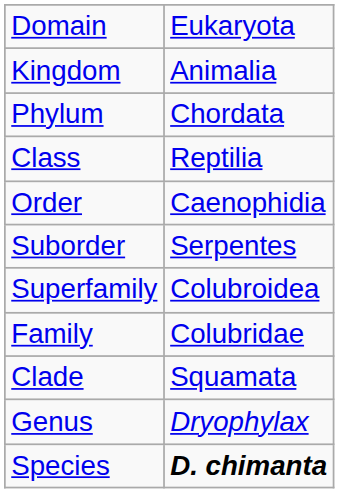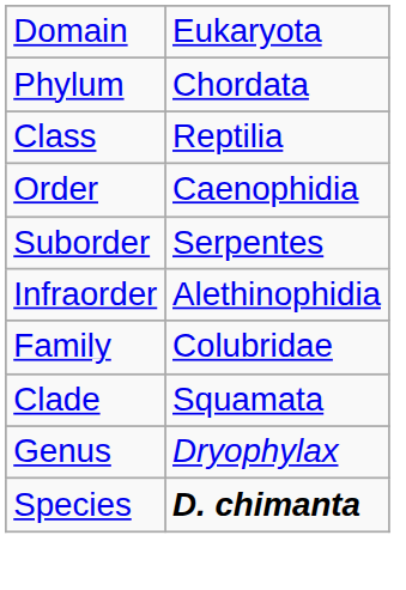 <table class="wikitable mw-collapsible mw-collapsed">
 <tr>
 <td><a href='#'>Domain</a></td>
 <td><a href='#'>Eukaryota</a></td>
-</tr>
-<tr>
-<td><a href='#'>Kingdom</a></td>
-<td><a href='#'>Animalia</a></td>
 </tr>
 <tr>
 <td><a href='#'>Phylum</a></td>
 <td><a href='#'>Chordata</a></td>
 </tr>
 <tr>
 <td><a href='#'>Class</a></td>
 <td><a href='#'>Reptilia</a></td>
 </tr>
 <tr>
 <td><a href='#'>Order</a></td>
 <td><a href='#'>Caenophidia</a></td>
 </tr>
 <tr>
 <td><a href='#'>Suborder</a></td>
 <td><a href='#'>Serpentes</a></td>
 </tr>
 <tr>
-<td><a href='#'>Superfamily</a></td>
-<td><a href='#'>Colubroidea</a></td>
+<td><a href='#'>Infraorder</a></td>
+<td><a href='#'>Alethinophidia</a></td>
 </tr>
 <tr>
 <td><a href='#'>Family</a></td>
 <td><a href='#'>Colubridae</a></td>
 </tr>
 <tr>
 <td><a href='#'>Clade</a></td>
 <td><a href='#'>Squamata</a></td>
 </tr>
 <tr>
 <td><a href='#'>Genus</a></td>
 <td><em><a href='#'>Dryophylax</a></em></td>
 </tr>
 <tr>
 <td><a href='#'>Species</a></td>
 <td><strong><em>D. chimanta</em></strong></td>
 </tr>
 </table>
